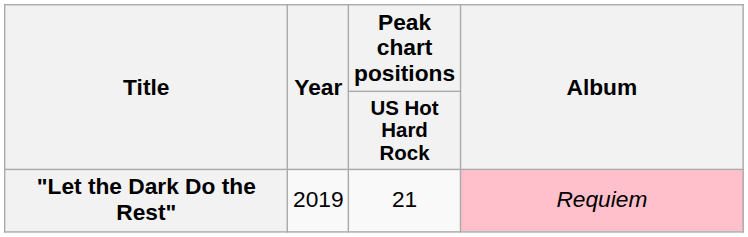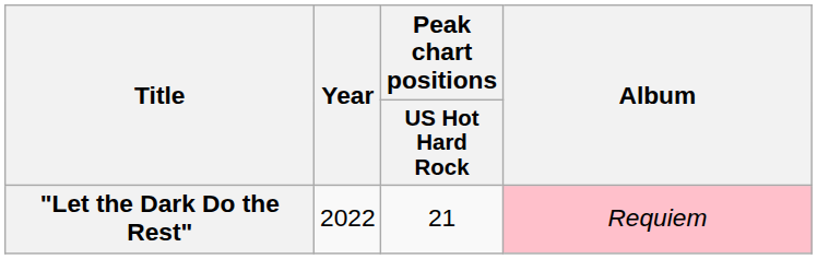 <table class="wikitable plainrowheaders" style="text-align:center;">
 <tr>
 <th scope="col" rowspan="2" style="width:12em;">Title</th>
 <th scope="col" rowspan="2">Year</th>
 <th scope="col" colspan="1">Peak chart positions</th>
 <th scope="col" rowspan="2" style="width:12em;">Album</th>
 </tr>
 <tr>
 <th scope="col" style="width:3em;font-size:90%;">US Hot Hard Rock</th>
 </tr>
 <tr>
 <th scope="row">"Let the Dark Do the Rest"</th>
-<td>2019</td>
+<td>2022</td>
 <td>21</td>
 <td style="background: pink;"><em>Requiem</em></td>
 </tr>
 </table>
